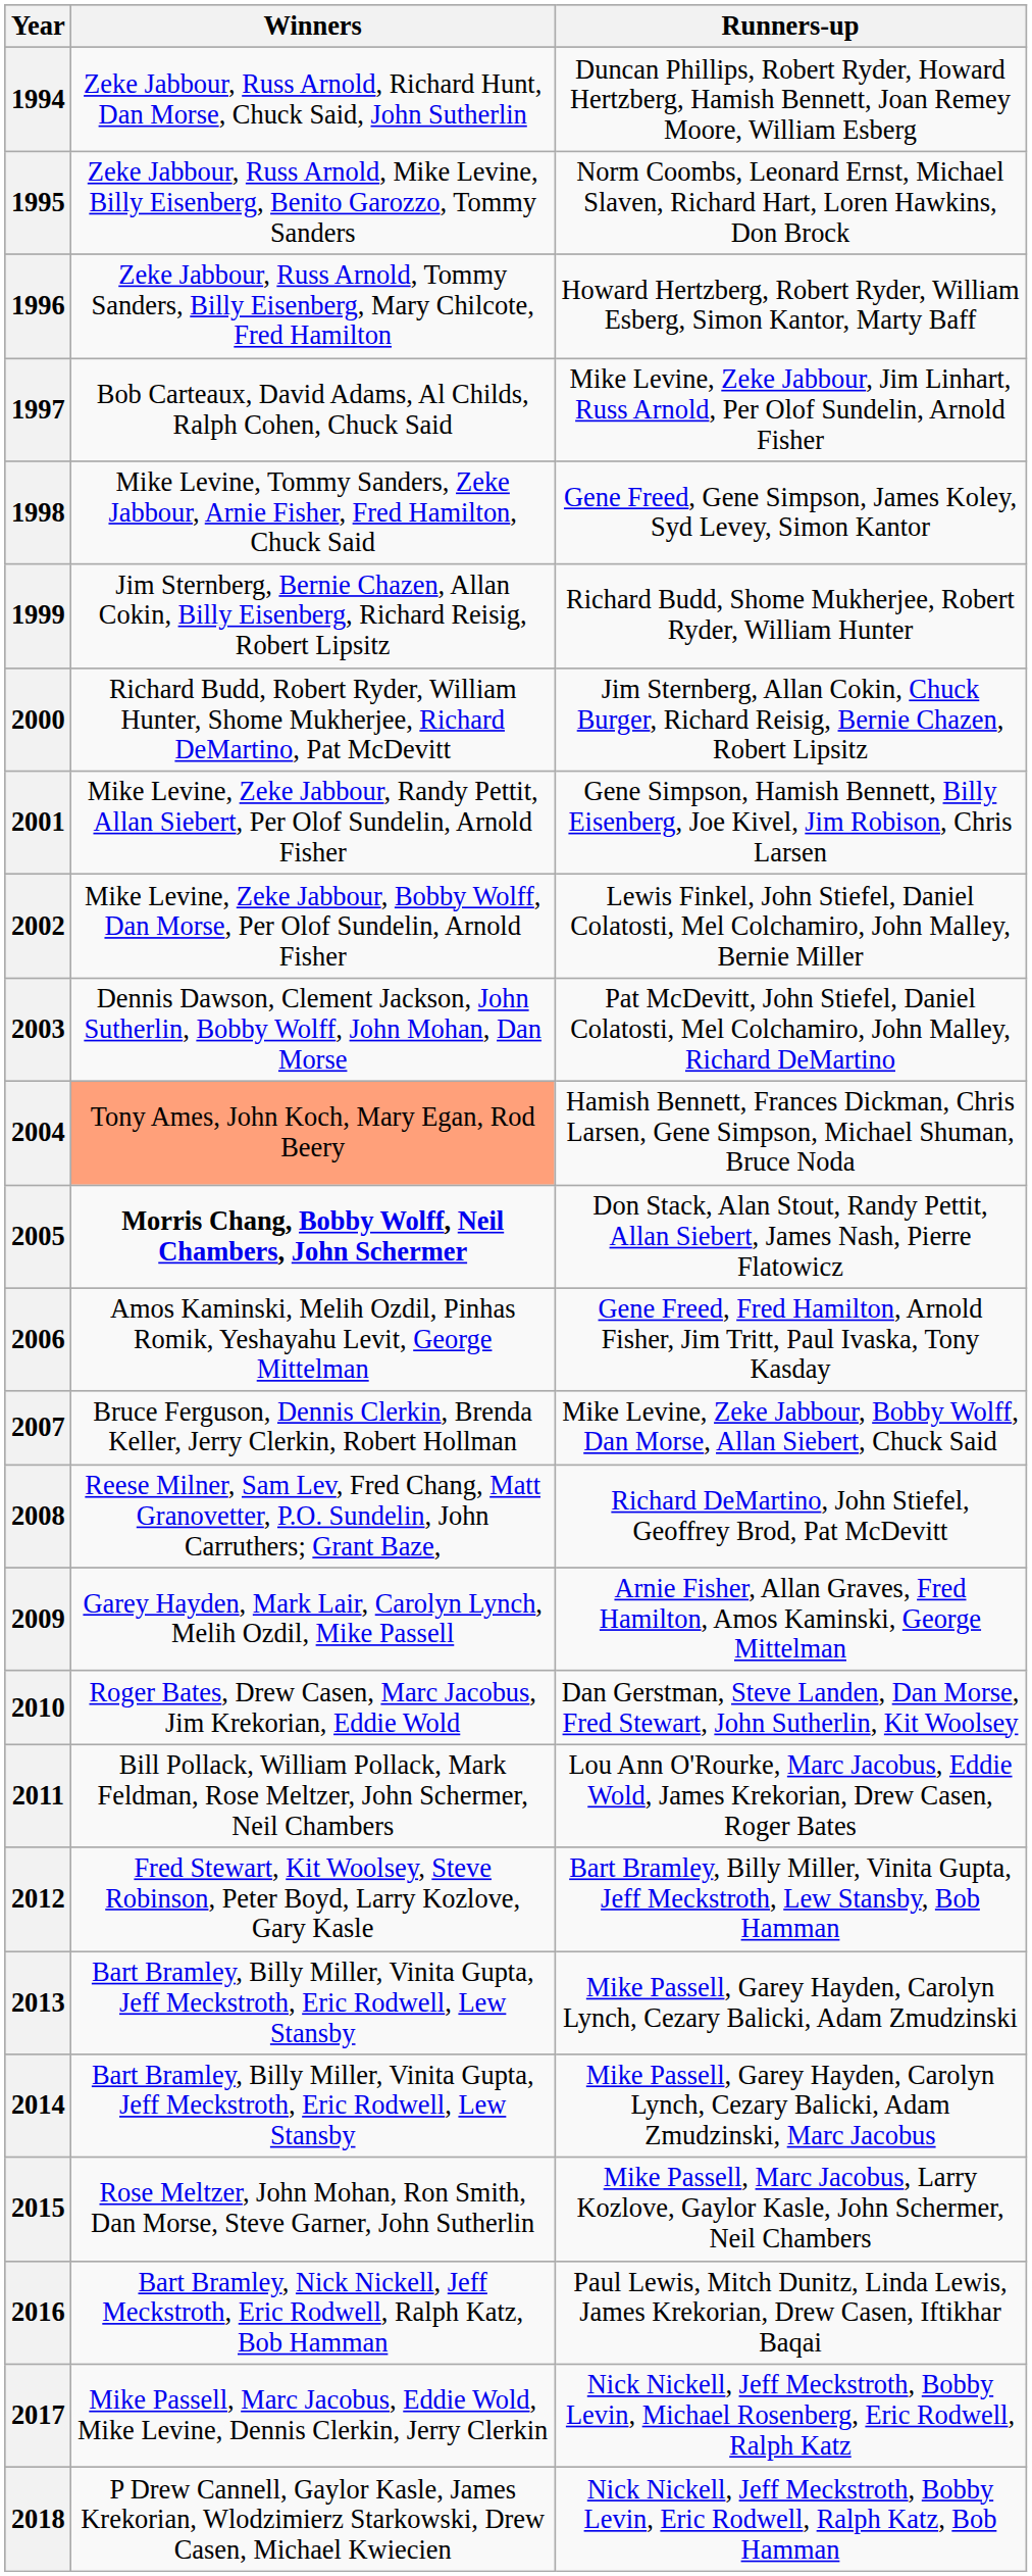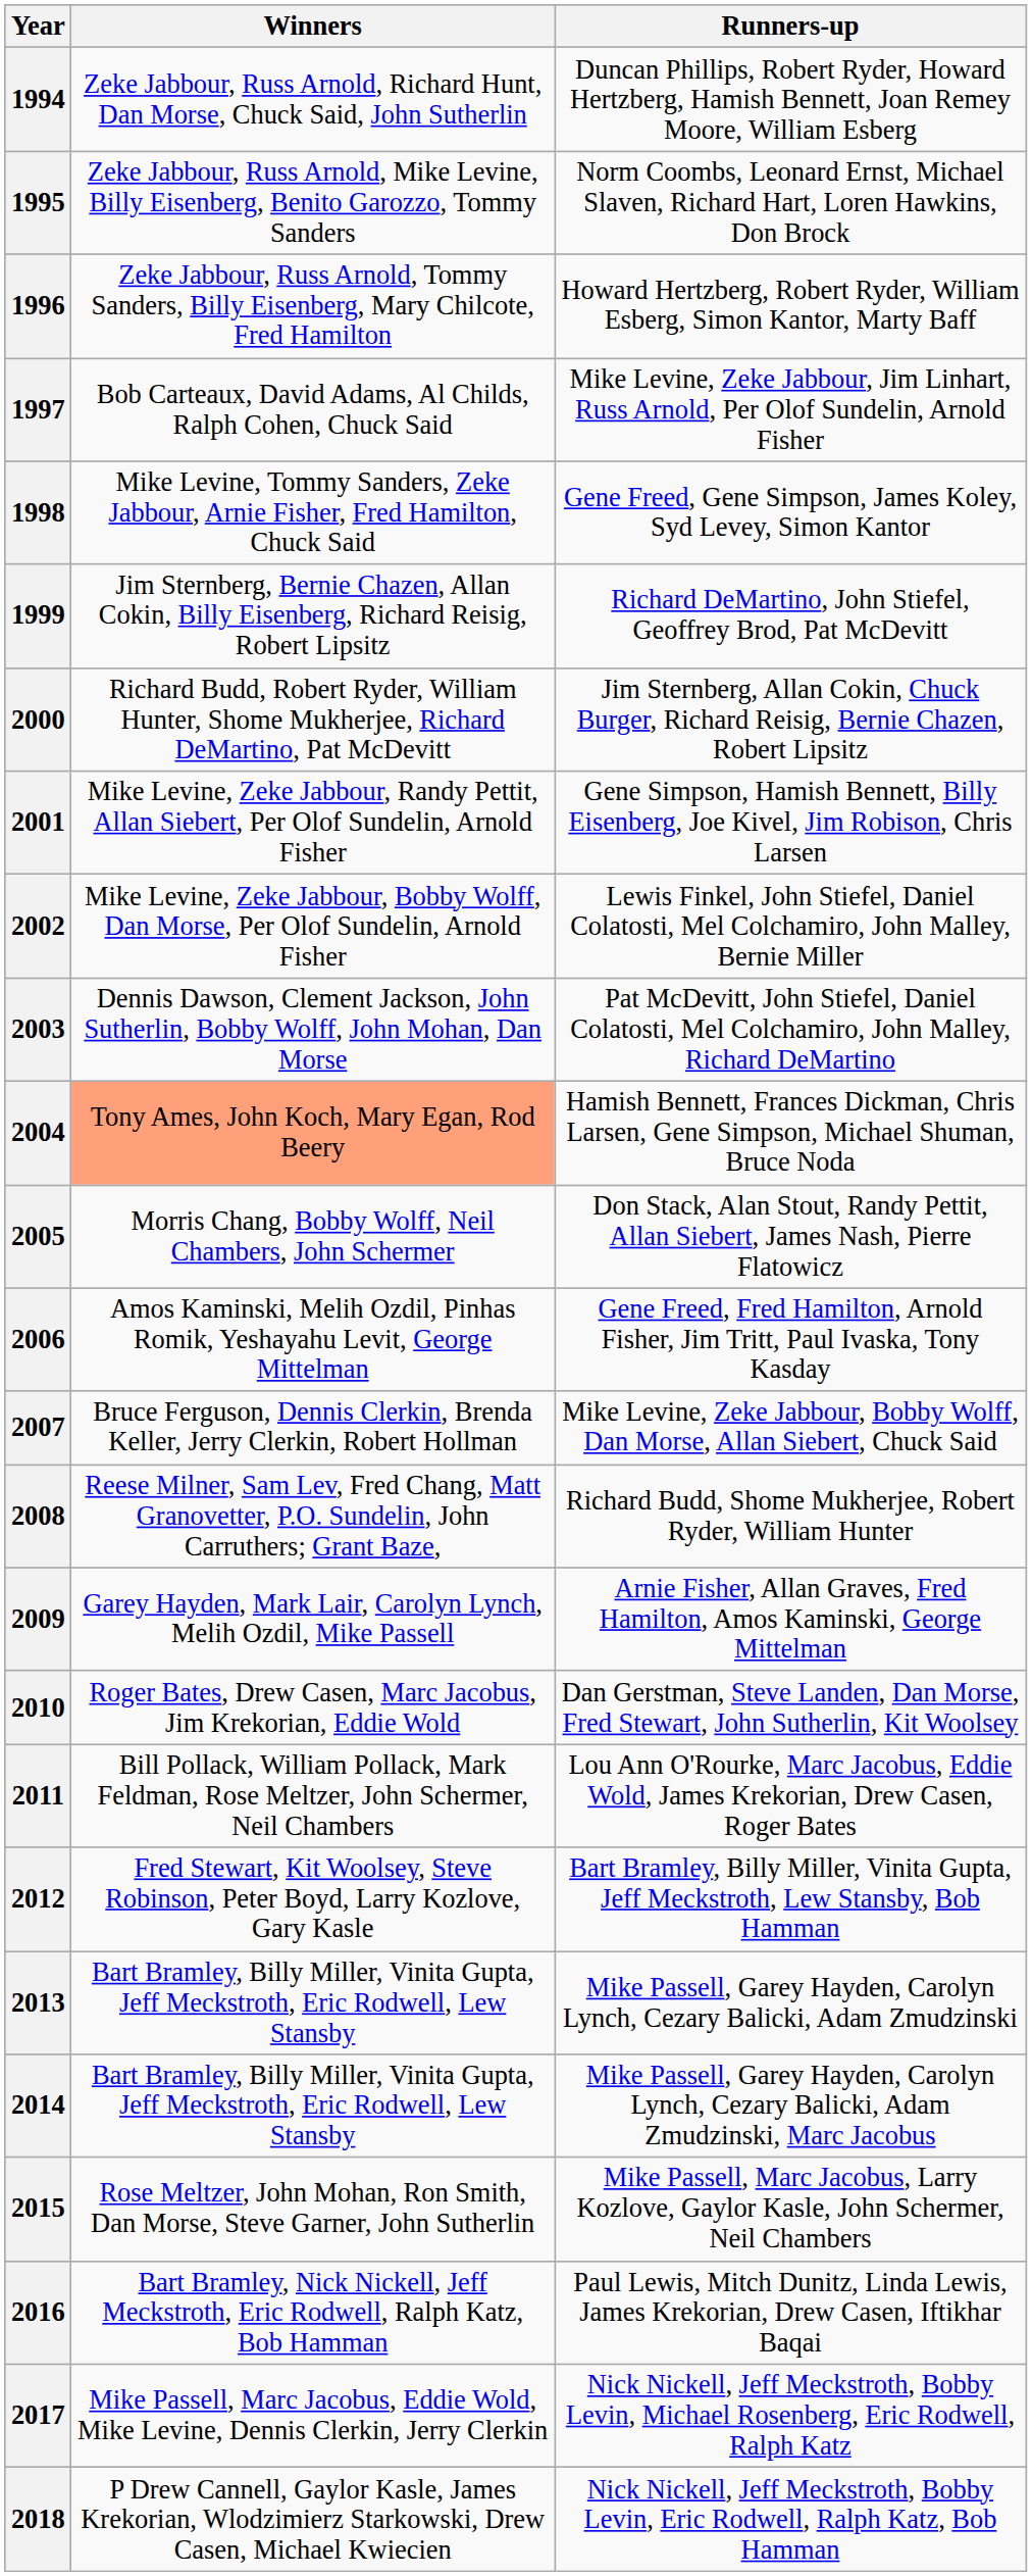 <table class="sortable wikitable" style="text-align:center">
 <tr>
 <th>Year</th>
 <th>Winners</th>
 <th>Runners-up</th>
 </tr>
 <tr>
 <th>1994</th>
 <td><a href='#'>Zeke Jabbour</a>, <a href='#'>Russ Arnold</a>, Richard Hunt, <a href='#'>Dan Morse</a>, Chuck Said, <a href='#'>John Sutherlin</a></td>
 <td>Duncan Phillips, Robert Ryder, Howard Hertzberg, Hamish Bennett, Joan Remey Moore, William Esberg</td>
 </tr>
 <tr>
 <th>1995</th>
 <td><a href='#'>Zeke Jabbour</a>, <a href='#'>Russ Arnold</a>, Mike Levine, <a href='#'>Billy Eisenberg</a>, <a href='#'>Benito Garozzo</a>, Tommy Sanders</td>
 <td>Norm Coombs, Leonard Ernst, Michael Slaven, Richard Hart, Loren Hawkins, Don Brock</td>
 </tr>
 <tr>
 <th>1996</th>
 <td><a href='#'>Zeke Jabbour</a>, <a href='#'>Russ Arnold</a>, Tommy Sanders, <a href='#'>Billy Eisenberg</a>, Mary Chilcote, <a href='#'>Fred Hamilton</a></td>
 <td>Howard Hertzberg, Robert Ryder, William Esberg, Simon Kantor, Marty Baff</td>
 </tr>
 <tr>
 <th>1997</th>
 <td>Bob Carteaux, David Adams, Al Childs, Ralph Cohen, Chuck Said</td>
 <td>Mike Levine, <a href='#'>Zeke Jabbour</a>, Jim Linhart, <a href='#'>Russ Arnold</a>, Per Olof Sundelin, Arnold Fisher</td>
 </tr>
 <tr>
 <th>1998</th>
 <td>Mike Levine, Tommy Sanders, <a href='#'>Zeke Jabbour</a>, <a href='#'>Arnie Fisher</a>, <a href='#'>Fred Hamilton</a>, Chuck Said</td>
 <td><a href='#'>Gene Freed</a>, Gene Simpson, James Koley, Syd Levey, Simon Kantor</td>
 </tr>
 <tr>
 <th>1999</th>
 <td>Jim Sternberg, <a href='#'>Bernie Chazen</a>, Allan Cokin, <a href='#'>Billy Eisenberg</a>, Richard Reisig, Robert Lipsitz</td>
-<td>Richard Budd, Shome Mukherjee, Robert Ryder, William Hunter</td>
+<td><a href='#'>Richard DeMartino</a>, John Stiefel, Geoffrey Brod, Pat McDevitt</td>
 </tr>
 <tr>
 <th>2000</th>
 <td>Richard Budd, Robert Ryder, William Hunter, Shome Mukherjee, <a href='#'>Richard DeMartino</a>, Pat McDevitt</td>
 <td>Jim Sternberg, Allan Cokin, <a href='#'>Chuck Burger</a>, Richard Reisig, <a href='#'>Bernie Chazen</a>, Robert Lipsitz</td>
 </tr>
 <tr>
 <th>2001</th>
 <td>Mike Levine, <a href='#'>Zeke Jabbour</a>, Randy Pettit, <a href='#'>Allan Siebert</a>, Per Olof Sundelin, Arnold Fisher</td>
 <td>Gene Simpson, Hamish Bennett, <a href='#'>Billy Eisenberg</a>, Joe Kivel, <a href='#'>Jim Robison</a>, Chris Larsen</td>
 </tr>
 <tr>
 <th>2002</th>
 <td>Mike Levine, <a href='#'>Zeke Jabbour</a>, <a href='#'>Bobby Wolff</a>, <a href='#'>Dan Morse</a>, Per Olof Sundelin, Arnold Fisher</td>
 <td>Lewis Finkel, John Stiefel, Daniel Colatosti, Mel Colchamiro, John Malley, Bernie Miller</td>
 </tr>
 <tr>
 <th>2003</th>
 <td>Dennis Dawson, Clement Jackson, <a href='#'>John Sutherlin</a>, <a href='#'>Bobby Wolff</a>, <a href='#'>John Mohan</a>, <a href='#'>Dan Morse</a></td>
 <td>Pat McDevitt, John Stiefel, Daniel Colatosti, Mel Colchamiro, John Malley, <a href='#'>Richard DeMartino</a></td>
 </tr>
 <tr>
 <th>2004</th>
 <td style="background: lightsalmon;">Tony Ames, John Koch, Mary Egan, Rod Beery</td>
 <td>Hamish Bennett, Frances Dickman, Chris Larsen, Gene Simpson, Michael Shuman, Bruce Noda</td>
 </tr>
 <tr>
 <th>2005</th>
-<td><strong>Morris Chang, <a href='#'>Bobby Wolff</a>, <a href='#'>Neil Chambers</a>, <a href='#'>John Schermer</a></strong></td>
+<td>Morris Chang, <a href='#'>Bobby Wolff</a>, <a href='#'>Neil Chambers</a>, <a href='#'>John Schermer</a></td>
 <td>Don Stack, Alan Stout, Randy Pettit, <a href='#'>Allan Siebert</a>, James Nash, Pierre Flatowicz</td>
 </tr>
 <tr>
 <th>2006</th>
 <td>Amos Kaminski, Melih Ozdil, Pinhas Romik, Yeshayahu Levit, <a href='#'>George Mittelman</a></td>
 <td><a href='#'>Gene Freed</a>, <a href='#'>Fred Hamilton</a>, Arnold Fisher, Jim Tritt, Paul Ivaska, Tony Kasday</td>
 </tr>
 <tr>
 <th>2007</th>
 <td>Bruce Ferguson, <a href='#'>Dennis Clerkin</a>, Brenda Keller, Jerry Clerkin, Robert Hollman</td>
 <td>Mike Levine, <a href='#'>Zeke Jabbour</a>, <a href='#'>Bobby Wolff</a>, <a href='#'>Dan Morse</a>, <a href='#'>Allan Siebert</a>, Chuck Said</td>
 </tr>
 <tr>
 <th>2008</th>
 <td><a href='#'>Reese Milner</a>, <a href='#'>Sam Lev</a>, Fred Chang, <a href='#'>Matt Granovetter</a>, <a href='#'>P.O. Sundelin</a>, John Carruthers; <a href='#'>Grant Baze</a>, </td>
-<td><a href='#'>Richard DeMartino</a>, John Stiefel, Geoffrey Brod, Pat McDevitt</td>
+<td>Richard Budd, Shome Mukherjee, Robert Ryder, William Hunter</td>
 </tr>
 <tr>
 <th>2009</th>
 <td><a href='#'>Garey Hayden</a>, <a href='#'>Mark Lair</a>, <a href='#'>Carolyn Lynch</a>, Melih Ozdil, <a href='#'>Mike Passell</a></td>
 <td><a href='#'>Arnie Fisher</a>, Allan Graves, <a href='#'>Fred Hamilton</a>, Amos Kaminski, <a href='#'>George Mittelman</a></td>
 </tr>
 <tr>
 <th>2010</th>
 <td><a href='#'>Roger Bates</a>, Drew Casen, <a href='#'>Marc Jacobus</a>, Jim Krekorian, <a href='#'>Eddie Wold</a></td>
 <td>Dan Gerstman, <a href='#'>Steve Landen</a>, <a href='#'>Dan Morse</a>, <a href='#'>Fred Stewart</a>, <a href='#'>John Sutherlin</a>, <a href='#'>Kit Woolsey</a></td>
 </tr>
 <tr>
 <th>2011</th>
 <td>Bill Pollack, William Pollack, Mark Feldman, Rose Meltzer, John Schermer, Neil Chambers</td>
 <td>Lou Ann O'Rourke, <a href='#'>Marc Jacobus</a>, <a href='#'>Eddie Wold</a>, James Krekorian, Drew Casen, Roger Bates</td>
 </tr>
 <tr>
 <th>2012</th>
 <td><a href='#'>Fred Stewart</a>, <a href='#'>Kit Woolsey</a>, <a href='#'>Steve Robinson</a>, Peter Boyd, Larry Kozlove, Gary Kasle</td>
 <td><a href='#'>Bart Bramley</a>, Billy Miller, Vinita Gupta, <a href='#'>Jeff Meckstroth</a>, <a href='#'>Lew Stansby</a>, <a href='#'>Bob Hamman</a></td>
 </tr>
 <tr>
 <th>2013</th>
 <td><a href='#'>Bart Bramley</a>, Billy Miller, Vinita Gupta, <a href='#'>Jeff Meckstroth</a>, <a href='#'>Eric Rodwell</a>, <a href='#'>Lew Stansby</a></td>
 <td><a href='#'>Mike Passell</a>, Garey Hayden, Carolyn Lynch, Cezary Balicki, Adam Zmudzinski</td>
 </tr>
 <tr>
 <th>2014</th>
 <td><a href='#'>Bart Bramley</a>, Billy Miller, Vinita Gupta, <a href='#'>Jeff Meckstroth</a>, <a href='#'>Eric Rodwell</a>, <a href='#'>Lew Stansby</a></td>
 <td><a href='#'>Mike Passell</a>, Garey Hayden, Carolyn Lynch, Cezary Balicki, Adam Zmudzinski, <a href='#'>Marc Jacobus</a></td>
 </tr>
 <tr>
 <th>2015</th>
 <td><a href='#'>Rose Meltzer</a>, John Mohan, Ron Smith, Dan Morse, Steve Garner, John Sutherlin</td>
 <td><a href='#'>Mike Passell</a>, <a href='#'>Marc Jacobus</a>, Larry Kozlove, Gaylor Kasle, John Schermer, Neil Chambers</td>
 </tr>
 <tr>
 <th>2016</th>
 <td><a href='#'>Bart Bramley</a>, <a href='#'>Nick Nickell</a>, <a href='#'>Jeff Meckstroth</a>, <a href='#'>Eric Rodwell</a>, Ralph Katz, <a href='#'>Bob Hamman</a></td>
 <td>Paul Lewis, Mitch Dunitz, Linda Lewis, James Krekorian, Drew Casen, Iftikhar Baqai</td>
 </tr>
 <tr>
 <th>2017</th>
 <td><a href='#'>Mike Passell</a>, <a href='#'>Marc Jacobus</a>, <a href='#'>Eddie Wold</a>, Mike Levine, Dennis Clerkin, Jerry Clerkin</td>
 <td><a href='#'>Nick Nickell</a>, <a href='#'>Jeff Meckstroth</a>, <a href='#'>Bobby Levin</a>, <a href='#'>Michael Rosenberg</a>, <a href='#'>Eric Rodwell</a>, <a href='#'>Ralph Katz</a></td>
 </tr>
 <tr>
 <th>2018</th>
 <td>P Drew Cannell, Gaylor Kasle, James Krekorian, Wlodzimierz Starkowski, Drew Casen, Michael Kwiecien</td>
 <td><a href='#'>Nick Nickell</a>, <a href='#'>Jeff Meckstroth</a>, <a href='#'>Bobby Levin</a>, <a href='#'>Eric Rodwell</a>, <a href='#'>Ralph Katz</a>, <a href='#'>Bob Hamman</a></td>
 </tr>
 </table>
